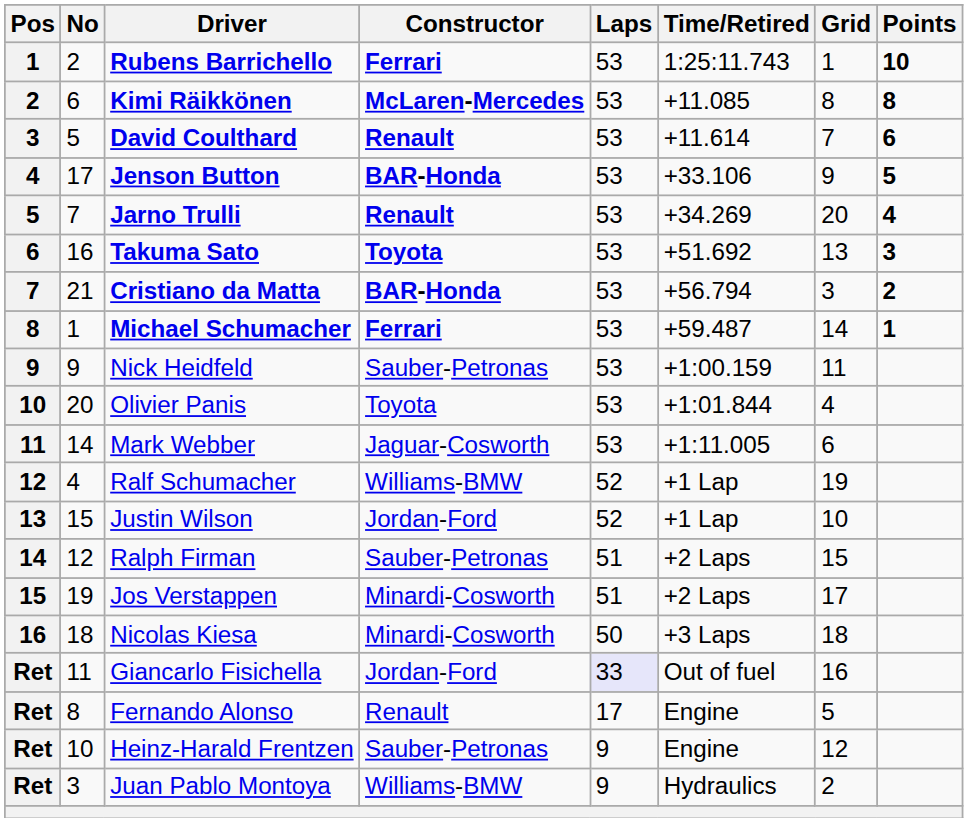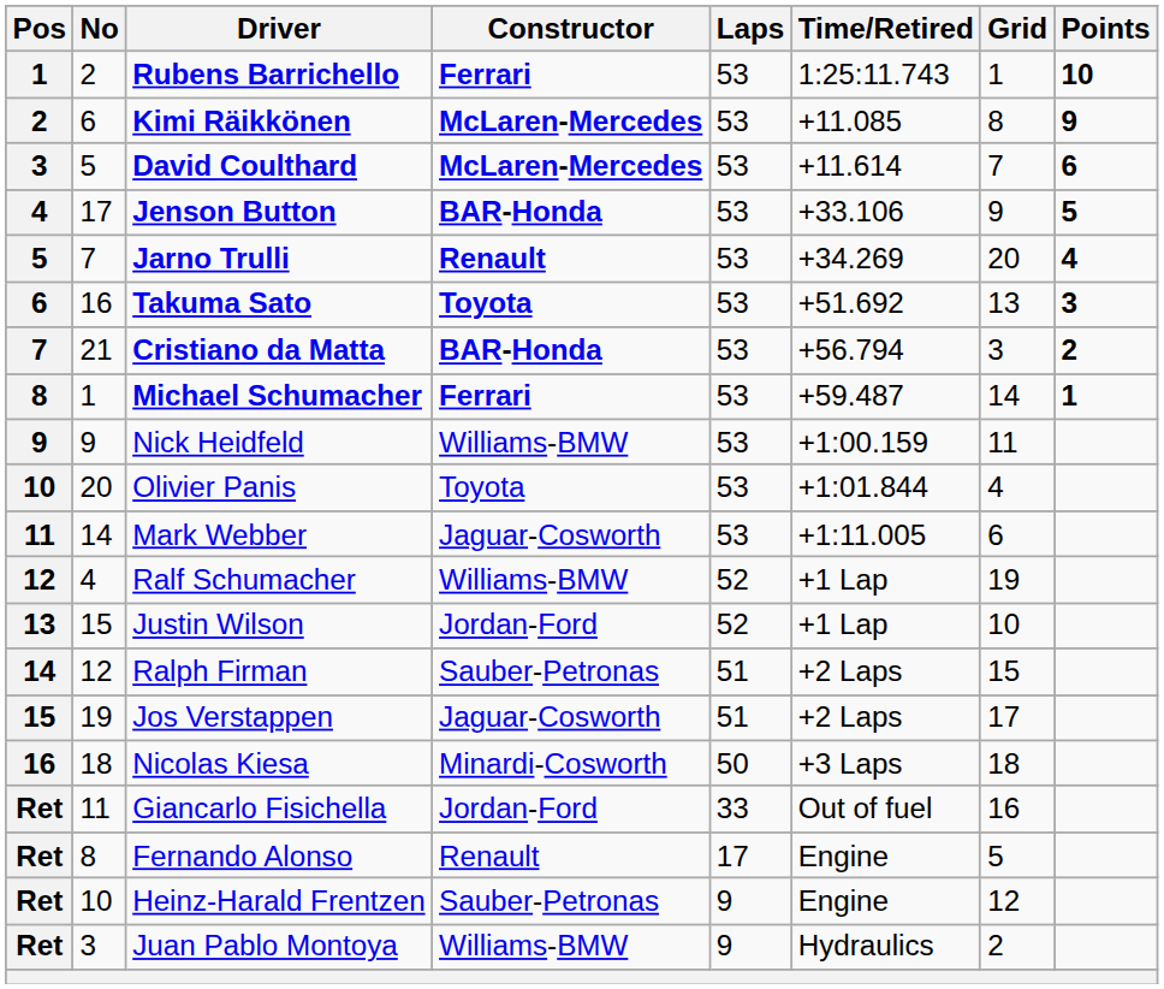 <table class="wikitable" style="font-size: 85%;">
 <tr>
 <th>Pos</th>
 <th>No</th>
 <th>Driver</th>
 <th>Constructor</th>
 <th>Laps</th>
 <th>Time/Retired</th>
 <th>Grid</th>
 <th>Points</th>
 </tr>
 <tr>
 <th>1</th>
 <td>2</td>
 <td> <strong><a href='#'>Rubens Barrichello</a></strong></td>
 <td><strong><a href='#'>Ferrari</a></strong></td>
 <td>53</td>
 <td>1:25:11.743</td>
 <td>1</td>
 <td><strong>10</strong></td>
 </tr>
 <tr>
 <th>2</th>
 <td>6</td>
 <td> <strong><a href='#'>Kimi Räikkönen</a></strong></td>
 <td><strong><a href='#'>McLaren</a>-<a href='#'>Mercedes</a></strong></td>
 <td>53</td>
 <td>+11.085</td>
 <td>8</td>
-<td><strong>8</strong></td>
+<td><strong>9</strong></td>
 </tr>
 <tr>
 <th>3</th>
 <td>5</td>
 <td> <strong><a href='#'>David Coulthard</a></strong></td>
-<td><strong><a href='#'>Renault</a></strong></td>
+<td><strong><a href='#'>McLaren</a>-<a href='#'>Mercedes</a></strong></td>
 <td>53</td>
 <td>+11.614</td>
 <td>7</td>
 <td><strong>6</strong></td>
 </tr>
 <tr>
 <th>4</th>
 <td>17</td>
 <td> <strong><a href='#'>Jenson Button</a></strong></td>
 <td><strong><a href='#'>BAR</a>-<a href='#'>Honda</a></strong></td>
 <td>53</td>
 <td>+33.106</td>
 <td>9</td>
 <td><strong>5</strong></td>
 </tr>
 <tr>
 <th>5</th>
 <td>7</td>
 <td> <strong><a href='#'>Jarno Trulli</a></strong></td>
 <td><strong><a href='#'>Renault</a></strong></td>
 <td>53</td>
 <td>+34.269</td>
 <td>20</td>
 <td><strong>4</strong></td>
 </tr>
 <tr>
 <th>6</th>
 <td>16</td>
 <td> <strong><a href='#'>Takuma Sato</a></strong></td>
 <td><strong><a href='#'>Toyota</a></strong></td>
 <td>53</td>
 <td>+51.692</td>
 <td>13</td>
 <td><strong>3</strong></td>
 </tr>
 <tr>
 <th>7</th>
 <td>21</td>
 <td> <strong><a href='#'>Cristiano da Matta</a></strong></td>
 <td><strong><a href='#'>BAR</a>-<a href='#'>Honda</a></strong></td>
 <td>53</td>
 <td>+56.794</td>
 <td>3</td>
 <td><strong>2</strong></td>
 </tr>
 <tr>
 <th>8</th>
 <td>1</td>
 <td> <strong><a href='#'>Michael Schumacher</a></strong></td>
 <td><strong><a href='#'>Ferrari</a></strong></td>
 <td>53</td>
 <td>+59.487</td>
 <td>14</td>
 <td><strong>1</strong></td>
 </tr>
 <tr>
 <th>9</th>
 <td>9</td>
 <td> <a href='#'>Nick Heidfeld</a></td>
-<td><a href='#'>Sauber</a>-<a href='#'>Petronas</a></td>
+<td><a href='#'>Williams</a>-<a href='#'>BMW</a></td>
 <td>53</td>
 <td>+1:00.159</td>
 <td>11</td>
 <td> </td>
 </tr>
 <tr>
 <th>10</th>
 <td>20</td>
 <td> <a href='#'>Olivier Panis</a></td>
 <td><a href='#'>Toyota</a></td>
 <td>53</td>
 <td>+1:01.844</td>
 <td>4</td>
 <td> </td>
 </tr>
 <tr>
 <th>11</th>
 <td>14</td>
 <td> <a href='#'>Mark Webber</a></td>
 <td><a href='#'>Jaguar</a>-<a href='#'>Cosworth</a></td>
 <td>53</td>
 <td>+1:11.005</td>
 <td>6</td>
 <td> </td>
 </tr>
 <tr>
 <th>12</th>
 <td>4</td>
 <td> <a href='#'>Ralf Schumacher</a></td>
 <td><a href='#'>Williams</a>-<a href='#'>BMW</a></td>
 <td>52</td>
 <td>+1 Lap</td>
 <td>19</td>
 <td> </td>
 </tr>
 <tr>
 <th>13</th>
 <td>15</td>
 <td> <a href='#'>Justin Wilson</a></td>
 <td><a href='#'>Jordan</a>-<a href='#'>Ford</a></td>
 <td>52</td>
 <td>+1 Lap</td>
 <td>10</td>
 <td> </td>
 </tr>
 <tr>
 <th>14</th>
 <td>12</td>
 <td> <a href='#'>Ralph Firman</a></td>
 <td><a href='#'>Sauber</a>-<a href='#'>Petronas</a></td>
 <td>51</td>
 <td>+2 Laps</td>
 <td>15</td>
 <td> </td>
 </tr>
 <tr>
 <th>15</th>
 <td>19</td>
 <td> <a href='#'>Jos Verstappen</a></td>
-<td><a href='#'>Minardi</a>-<a href='#'>Cosworth</a></td>
+<td><a href='#'>Jaguar</a>-<a href='#'>Cosworth</a></td>
 <td>51</td>
 <td>+2 Laps</td>
 <td>17</td>
 <td> </td>
 </tr>
 <tr>
 <th>16</th>
 <td>18</td>
 <td> <a href='#'>Nicolas Kiesa</a></td>
 <td><a href='#'>Minardi</a>-<a href='#'>Cosworth</a></td>
 <td>50</td>
 <td>+3 Laps</td>
 <td>18</td>
 <td> </td>
 </tr>
 <tr>
 <th>Ret</th>
 <td>11</td>
 <td> <a href='#'>Giancarlo Fisichella</a></td>
 <td><a href='#'>Jordan</a>-<a href='#'>Ford</a></td>
-<td style="background: lavender;">33</td>
+<td>33</td>
 <td>Out of fuel</td>
 <td>16</td>
 <td> </td>
 </tr>
 <tr>
 <th>Ret</th>
 <td>8</td>
 <td> <a href='#'>Fernando Alonso</a></td>
 <td><a href='#'>Renault</a></td>
 <td>17</td>
 <td>Engine</td>
 <td>5</td>
 <td> </td>
 </tr>
 <tr>
 <th>Ret</th>
 <td>10</td>
 <td> <a href='#'>Heinz-Harald Frentzen</a></td>
 <td><a href='#'>Sauber</a>-<a href='#'>Petronas</a></td>
 <td>9</td>
 <td>Engine</td>
 <td>12</td>
 <td> </td>
 </tr>
 <tr>
 <th>Ret</th>
 <td>3</td>
 <td> <a href='#'>Juan Pablo Montoya</a></td>
 <td><a href='#'>Williams</a>-<a href='#'>BMW</a></td>
 <td>9</td>
 <td>Hydraulics</td>
 <td>2</td>
 <td> </td>
 </tr>
 <tr>
 <th colspan="8"></th>
 </tr>
 </table>
